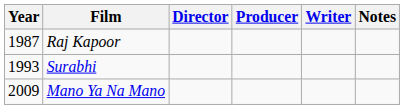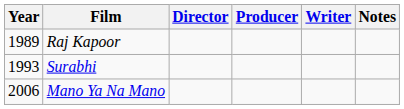 <table class="wikitable sortable">
 <tr>
 <th>Year</th>
 <th>Film</th>
 <th><a href='#'>Director</a></th>
 <th><a href='#'>Producer</a></th>
 <th><a href='#'>Writer</a></th>
 <th class="unsortable">Notes</th>
 </tr>
 <tr>
-<td style="text-align:center;">1987</td>
+<td style="text-align:center;">1989</td>
 <td><em>Raj Kapoor</em></td>
 <td></td>
 <td></td>
 <td></td>
 <td></td>
 </tr>
 <tr>
 <td style="text-align:center;">1993</td>
 <td><em><a href='#'>Surabhi</a></em></td>
 <td></td>
 <td></td>
 <td></td>
 <td></td>
 </tr>
 <tr>
-<td style="text-align:center;">2009</td>
+<td style="text-align:center;">2006</td>
 <td><em><a href='#'>Mano Ya Na Mano</a></em></td>
 <td></td>
 <td></td>
 <td></td>
 <td></td>
 </tr>
 </table>
